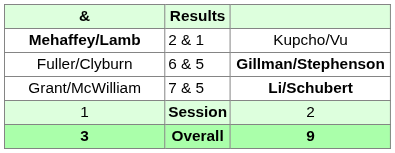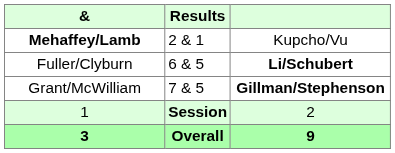 <table border="1" cellpadding="3" style="border-collapse: collapse; text-align:center;">
 <tr style="background:#ddffdd;">
 <th width=160> & </th>
 <th>Results</th>
 <th width=160></th>
 </tr>
 <tr>
 <td><strong>Mehaffey/Lamb</strong></td>
 <td align=left> 2 & 1</td>
 <td>Kupcho/Vu</td>
 </tr>
 <tr>
 <td>Fuller/Clyburn</td>
 <td align=left> 6 & 5</td>
-<td><strong>Gillman/Stephenson</strong></td>
+<td><strong>Li/Schubert</strong></td>
 </tr>
 <tr>
 <td>Grant/McWilliam</td>
 <td align=left> 7 & 5</td>
-<td><strong>Li/Schubert</strong></td>
+<td><strong>Gillman/Stephenson</strong></td>
 </tr>
 <tr style="background:#ddffdd;">
 <td>1</td>
 <td><strong>Session</strong></td>
 <td>2</td>
 </tr>
 <tr style="background:#aaffaa;">
 <th>3</th>
 <th>Overall</th>
 <th>9</th>
 </tr>
 </table>
